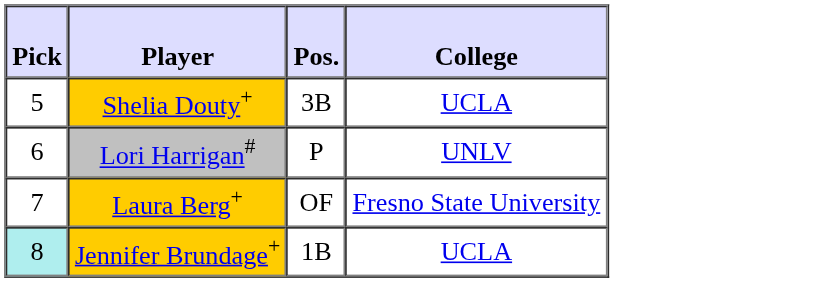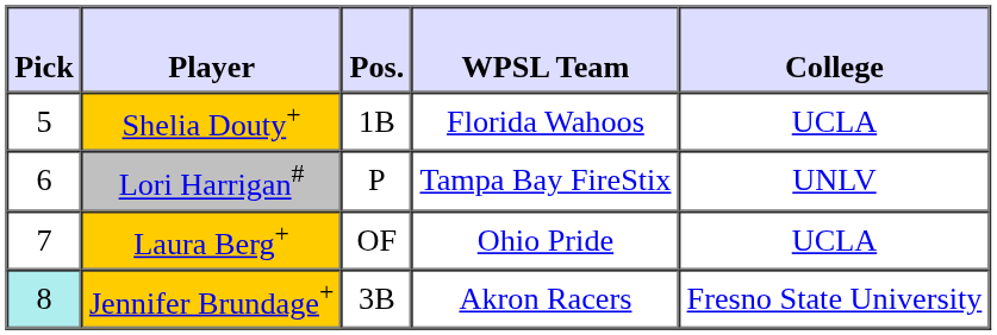 <table style="text-align: center" border="1" cellpadding="3" cellspacing="0">
 <tr>
 <th style="background:#ddf;"><br>Pick</th>
 <th style="background:#ddf;"><br>Player</th>
 <th style="background:#ddf;"><br>Pos.</th>
+<th style="background:#ddf;"><br>WPSL Team</th>
 <th style="background:#ddf;"><br>College</th>
 </tr>
 <tr>
 <td>5</td>
 <td style="background:#FFCC00;"><a href='#'>Shelia Douty</a><sup>+</sup></td>
-<td>3B</td>
+<td>1B</td>
+<td><a href='#'>Florida Wahoos</a></td>
 <td><a href='#'>UCLA</a></td>
 </tr>
 <tr>
 <td>6</td>
 <td style="background:#C0C0C0;"><a href='#'>Lori Harrigan</a><sup>#</sup></td>
 <td>P</td>
+<td><a href='#'>Tampa Bay FireStix</a></td>
 <td><a href='#'>UNLV</a></td>
 </tr>
 <tr>
 <td>7</td>
 <td style="background:#FFCC00;"><a href='#'>Laura Berg</a><sup>+</sup></td>
 <td>OF</td>
-<td><a href='#'>Fresno State University</a></td>
+<td><a href='#'>Ohio Pride</a></td>
+<td><a href='#'>UCLA</a></td>
 </tr>
 <tr>
 <td style="background: paleturquoise;">8</td>
 <td style="background:#FFCC00;"><a href='#'>Jennifer Brundage</a><sup>+</sup></td>
-<td>1B</td>
-<td><a href='#'>UCLA</a></td>
+<td>3B</td>
+<td><a href='#'>Akron Racers</a></td>
+<td><a href='#'>Fresno State University</a></td>
 </tr>
 </table>
